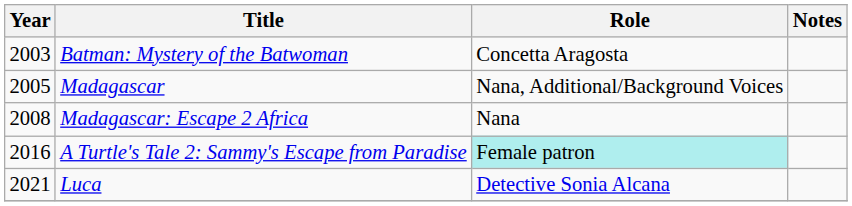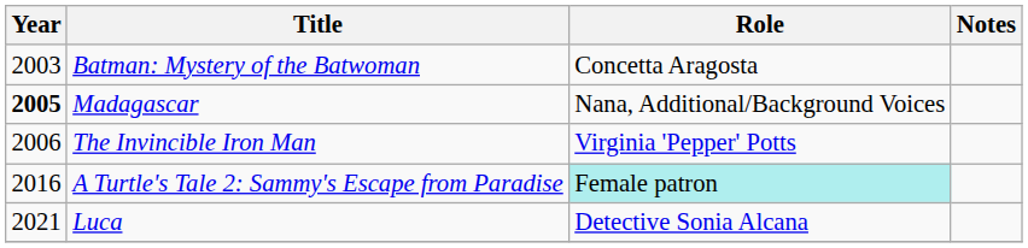 <table class="wikitable sortable">
 <tr>
 <th>Year</th>
 <th>Title</th>
 <th>Role</th>
 <th class="unsortable">Notes</th>
 </tr>
 <tr>
 <td>2003</td>
 <td><em><a href='#'>Batman: Mystery of the Batwoman</a></em></td>
 <td>Concetta Aragosta</td>
 <td></td>
 </tr>
 <tr>
-<td>2005</td>
+<td><strong>2005</strong></td>
 <td><em><a href='#'>Madagascar</a></em></td>
 <td>Nana, Additional/Background Voices</td>
 <td></td>
 </tr>
 <tr>
-<td>2008</td>
-<td><em><a href='#'>Madagascar: Escape 2 Africa</a></em></td>
-<td>Nana</td>
+<td>2006</td>
+<td><em><a href='#'>The Invincible Iron Man</a></em></td>
+<td><a href='#'>Virginia 'Pepper' Potts</a></td>
 <td></td>
 </tr>
 <tr>
 <td>2016</td>
 <td><em><a href='#'>A Turtle's Tale 2: Sammy's Escape from Paradise</a></em></td>
 <td style="background: paleturquoise;">Female patron</td>
 <td></td>
 </tr>
 <tr>
 <td>2021</td>
 <td><em><a href='#'>Luca</a></em></td>
 <td><a href='#'>Detective Sonia Alcana</a></td>
 <td></td>
 </tr>
 <tr>
 </tr>
 </table>
